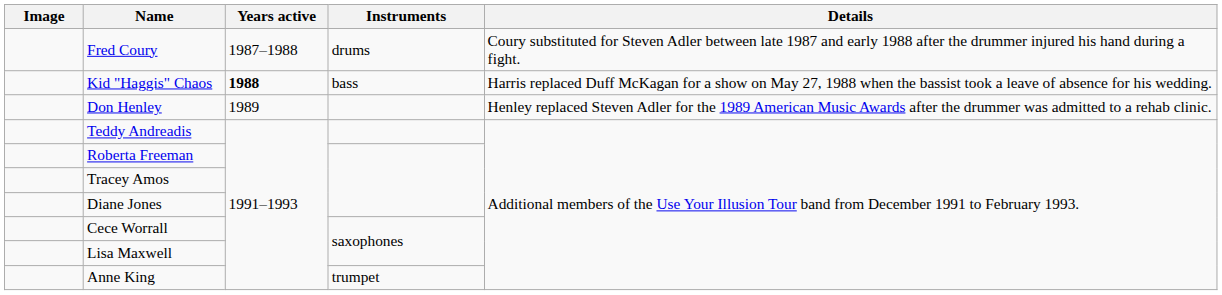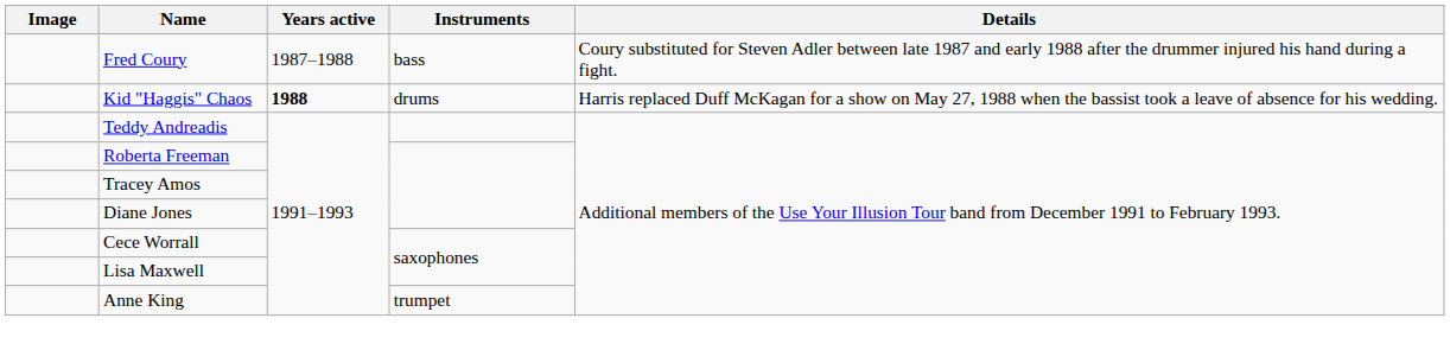 <table class="wikitable" border="1" width=100%>
 <tr>
 <th width="75">Image</th>
 <th width="140">Name</th>
 <th width="100">Years active</th>
 <th width="155">Instruments</th>
 <th>Details</th>
 </tr>
 <tr>
 <td></td>
 <td><a href='#'>Fred Coury</a></td>
 <td>1987–1988</td>
-<td>drums</td>
+<td>bass</td>
 <td>Coury substituted for Steven Adler between late 1987 and early 1988 after the drummer injured his hand during a fight.</td>
 </tr>
 <tr>
 <td></td>
 <td><a href='#'>Kid "Haggis" Chaos</a> </td>
 <td><strong>1988</strong></td>
-<td>bass</td>
+<td>drums</td>
 <td>Harris replaced Duff McKagan for a show on May 27, 1988 when the bassist took a leave of absence for his wedding.</td>
-</tr>
-<tr>
-<td></td>
-<td><a href='#'>Don Henley</a></td>
-<td>1989</td>
-<td></td>
-<td>Henley replaced Steven Adler for the <a href='#'>1989 American Music Awards</a> after the drummer was admitted to a rehab clinic.</td>
 </tr>
 <tr>
 <td></td>
 <td><a href='#'>Teddy Andreadis</a></td>
 <td rowspan="7">1991–1993</td>
 <td></td>
 <td rowspan="7">Additional members of the <a href='#'>Use Your Illusion Tour</a> band from December 1991 to February 1993.</td>
 </tr>
 <tr>
 <td></td>
 <td><a href='#'>Roberta Freeman</a></td>
 <td rowspan="3"></td>
 </tr>
 <tr>
 <td></td>
 <td>Tracey Amos</td>
 </tr>
 <tr>
 <td></td>
 <td>Diane Jones</td>
 </tr>
 <tr>
 <td></td>
 <td>Cece Worrall</td>
 <td rowspan="2">saxophones</td>
 </tr>
 <tr>
 <td></td>
 <td>Lisa Maxwell</td>
 </tr>
 <tr>
 <td></td>
 <td>Anne King</td>
 <td>trumpet</td>
 </tr>
 </table>
